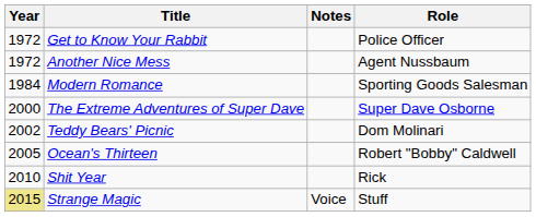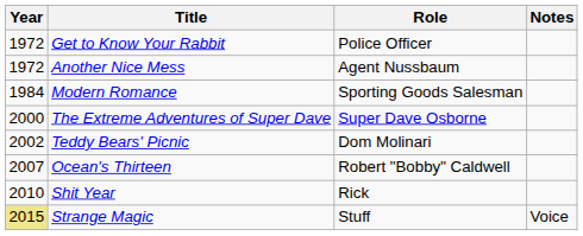 <table class="wikitable sortable">
 <tr>
 <th>Year</th>
 <th>Title</th>
+<th>Role</th>
 <th>Notes</th>
-<th>Role</th>
 </tr>
 <tr>
 <td>1972</td>
 <td><em><a href='#'>Get to Know Your Rabbit</a></em></td>
+<td>Police Officer</td>
 <td></td>
-<td>Police Officer</td>
 </tr>
 <tr>
 <td>1972</td>
 <td><em><a href='#'>Another Nice Mess</a></em></td>
+<td>Agent Nussbaum</td>
 <td></td>
-<td>Agent Nussbaum</td>
 </tr>
 <tr>
 <td>1984</td>
 <td><em><a href='#'>Modern Romance</a></em></td>
+<td>Sporting Goods Salesman</td>
 <td></td>
-<td>Sporting Goods Salesman</td>
 </tr>
 <tr>
 <td>2000</td>
 <td><em><a href='#'>The Extreme Adventures of Super Dave</a></em></td>
+<td><a href='#'>Super Dave Osborne</a></td>
 <td></td>
-<td><a href='#'>Super Dave Osborne</a></td>
 </tr>
 <tr>
 <td>2002</td>
 <td><em><a href='#'>Teddy Bears' Picnic</a></em></td>
+<td>Dom Molinari</td>
 <td></td>
-<td>Dom Molinari</td>
 </tr>
 <tr>
-<td>2005</td>
+<td>2007</td>
 <td><em><a href='#'>Ocean's Thirteen</a></em></td>
+<td>Robert "Bobby" Caldwell</td>
 <td></td>
-<td>Robert "Bobby" Caldwell</td>
 </tr>
 <tr>
 <td>2010</td>
 <td><em><a href='#'>Shit Year</a></em></td>
+<td>Rick</td>
 <td></td>
-<td>Rick</td>
 </tr>
 <tr>
 <td style="background: khaki;">2015</td>
 <td><em><a href='#'>Strange Magic</a></em></td>
+<td>Stuff</td>
 <td>Voice</td>
-<td>Stuff</td>
 </tr>
 </table>
